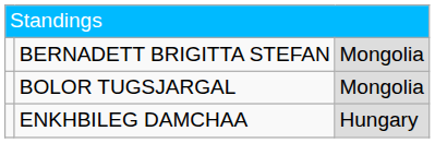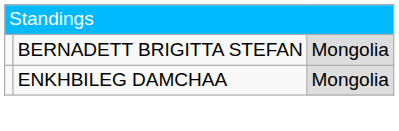 <table class="wikitable">
 <tr>
 <td colspan="3" style="background:#00baff;color:#fff">Standings</td>
 </tr>
 <tr>
 <td></td>
 <td>BERNADETT BRIGITTA STEFAN</td>
 <td style="background:#dddddd"> Mongolia</td>
 </tr>
 <tr>
 <td></td>
-<td>BOLOR TUGSJARGAL</td>
+<td>ENKHBILEG DAMCHAA</td>
 <td style="background:#dddddd"> Mongolia</td>
 </tr>
-<tr>
-<td></td>
-<td>ENKHBILEG DAMCHAA</td>
-<td style="background:#dddddd"> Hungary</td>
-</tr>
 </table>
